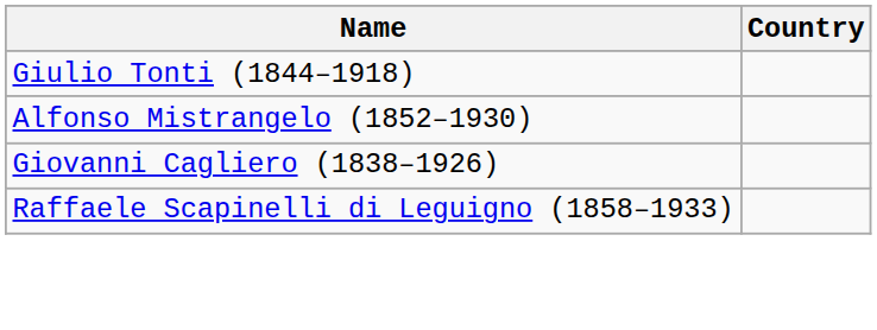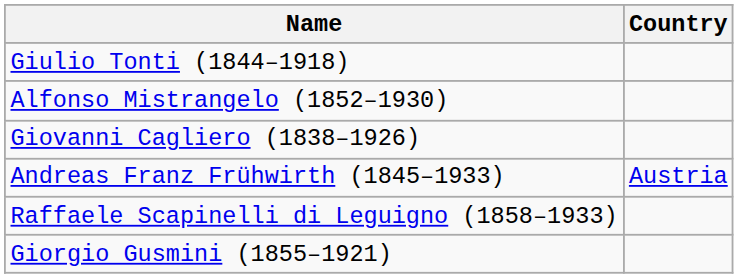 <table class="wikitable sortable">
 <tr>
 <th>Name</th>
 <th>Country</th>
 </tr>
 <tr>
 <td><a href='#'>Giulio Tonti</a> (1844–1918)</td>
 <td></td>
 </tr>
 <tr>
 <td><a href='#'>Alfonso Mistrangelo</a> (1852–1930)</td>
 <td></td>
 </tr>
 <tr>
 <td><a href='#'>Giovanni Cagliero</a> (1838–1926)</td>
 <td></td>
 </tr>
 <tr>
+<td><a href='#'>Andreas Franz Frühwirth</a> (1845–1933)</td>
+<td> <a href='#'>Austria</a></td>
+</tr>
+<tr>
 <td><a href='#'>Raffaele Scapinelli di Leguigno</a> (1858–1933)</td>
 <td></td>
 </tr>
+<tr>
+<td><a href='#'>Giorgio Gusmini</a> (1855–1921)</td>
+<td></td>
+</tr>
 </table>
